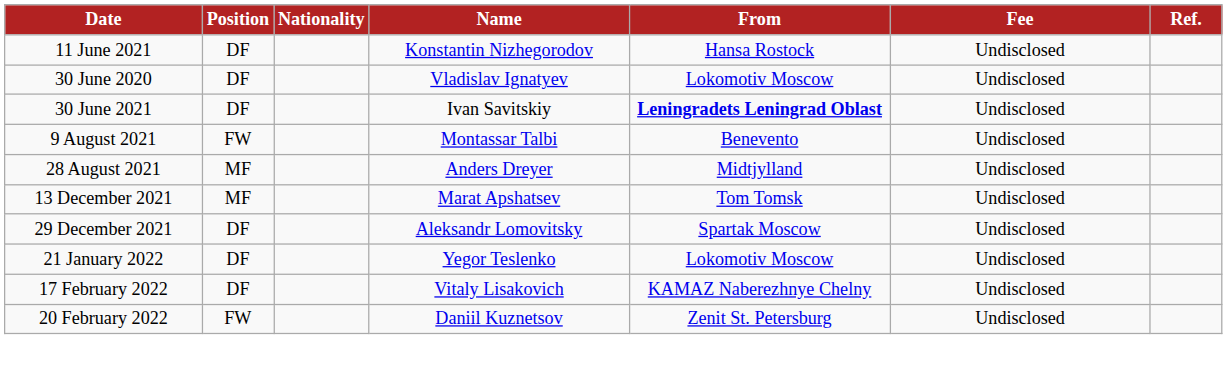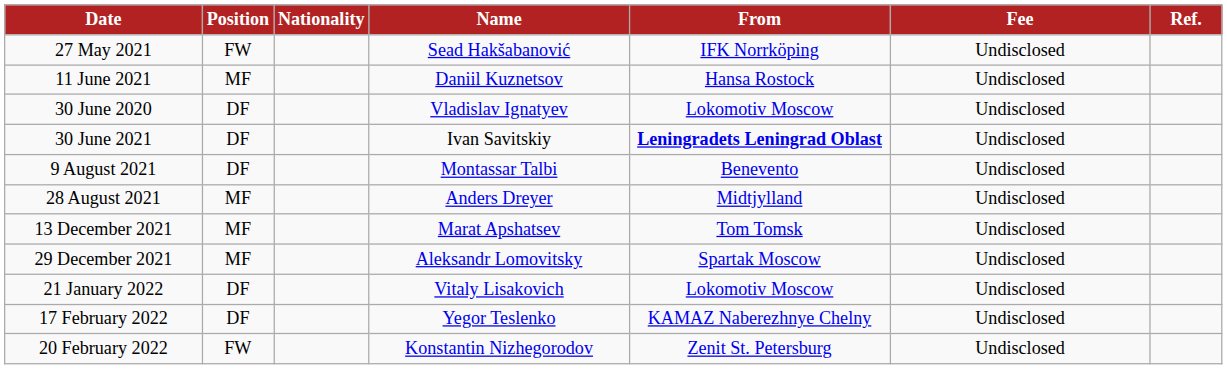 <table class="wikitable"  style="text-align:center; font-size:90%; ">
 <tr>
 <th style="background:#B22222; color:white; width:150px;">Date</th>
 <th style="background:#B22222; color:white; width:50px;">Position</th>
 <th style="background:#B22222; color:white; width:50px;">Nationality</th>
 <th style="background:#B22222; color:white; width:200px;">Name</th>
 <th style="background:#B22222; color:white; width:200px;">From</th>
 <th style="background:#B22222; color:white; width:200px;">Fee</th>
 <th style="background:#B22222; color:white; width:50px;">Ref.</th>
 </tr>
 <tr>
+<td>27 May 2021</td>
+<td>FW</td>
+<td></td>
+<td><a href='#'>Sead Hakšabanović</a></td>
+<td><a href='#'>IFK Norrköping</a></td>
+<td>Undisclosed</td>
+<td></td>
+</tr>
+<tr>
 <td>11 June 2021</td>
-<td>DF</td>
+<td>MF</td>
 <td></td>
-<td><a href='#'>Konstantin Nizhegorodov</a></td>
+<td><a href='#'>Daniil Kuznetsov</a></td>
 <td><a href='#'>Hansa Rostock</a></td>
 <td>Undisclosed</td>
 <td></td>
 </tr>
 <tr>
 <td>30 June 2020</td>
 <td>DF</td>
 <td></td>
 <td><a href='#'>Vladislav Ignatyev</a></td>
 <td><a href='#'>Lokomotiv Moscow</a></td>
 <td>Undisclosed</td>
 <td></td>
 </tr>
 <tr>
 <td>30 June 2021</td>
 <td>DF</td>
 <td></td>
 <td>Ivan Savitskiy</td>
 <td><strong><a href='#'>Leningradets Leningrad Oblast</a></strong></td>
 <td>Undisclosed</td>
 <td></td>
 </tr>
 <tr>
 <td>9 August 2021</td>
-<td>FW</td>
+<td>DF</td>
 <td></td>
 <td><a href='#'>Montassar Talbi</a></td>
 <td><a href='#'>Benevento</a></td>
 <td>Undisclosed</td>
 <td></td>
 </tr>
 <tr>
 <td>28 August 2021</td>
 <td>MF</td>
 <td></td>
 <td><a href='#'>Anders Dreyer</a></td>
 <td><a href='#'>Midtjylland</a></td>
 <td>Undisclosed</td>
 <td></td>
 </tr>
 <tr>
 <td>13 December 2021</td>
 <td>MF</td>
 <td></td>
 <td><a href='#'>Marat Apshatsev</a></td>
 <td><a href='#'>Tom Tomsk</a></td>
 <td>Undisclosed</td>
 <td></td>
 </tr>
 <tr>
 <td>29 December 2021</td>
-<td>DF</td>
+<td>MF</td>
 <td></td>
 <td><a href='#'>Aleksandr Lomovitsky</a></td>
 <td><a href='#'>Spartak Moscow</a></td>
 <td>Undisclosed</td>
 <td></td>
 </tr>
 <tr>
 <td>21 January 2022</td>
 <td>DF</td>
 <td></td>
-<td><a href='#'>Yegor Teslenko</a></td>
+<td><a href='#'>Vitaly Lisakovich</a></td>
 <td><a href='#'>Lokomotiv Moscow</a></td>
 <td>Undisclosed</td>
 <td></td>
 </tr>
 <tr>
 <td>17 February 2022</td>
 <td>DF</td>
 <td></td>
-<td><a href='#'>Vitaly Lisakovich</a></td>
+<td><a href='#'>Yegor Teslenko</a></td>
 <td><a href='#'>KAMAZ Naberezhnye Chelny</a></td>
 <td>Undisclosed</td>
 <td></td>
 </tr>
 <tr>
 <td>20 February 2022</td>
 <td>FW</td>
 <td></td>
-<td><a href='#'>Daniil Kuznetsov</a></td>
+<td><a href='#'>Konstantin Nizhegorodov</a></td>
 <td><a href='#'>Zenit St. Petersburg</a></td>
 <td>Undisclosed</td>
 <td></td>
 </tr>
 </table>
